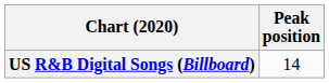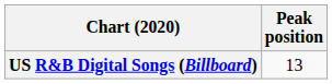 <table class="wikitable sortable plainrowheaders" style="text-align:center">
 <tr>
 <th>Chart (2020)</th>
 <th>Peak<br>position</th>
 </tr>
 <tr>
 <th scope="row">US <a href='#'>R&B Digital Songs</a> (<a href='#'><em>Billboard</em></a>)</th>
-<td>14</td>
+<td>13</td>
 </tr>
 </table>
